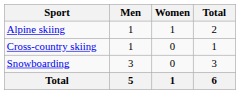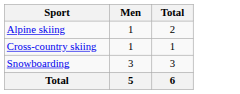 <table class="wikitable sortable" style=text-align:center>
 <tr>
 <th width=150>Sport</th>
 <th width=55>Men</th>
-<th width=55>Women</th>
 <th width=55>Total</th>
 </tr>
 <tr>
 <td align=left><a href='#'>Alpine skiing</a></td>
-<td>1</td>
 <td>1</td>
 <td>2</td>
 </tr>
 <tr>
 <td align=left><a href='#'>Cross-country skiing</a></td>
 <td>1</td>
-<td>0</td>
 <td>1</td>
 </tr>
 <tr>
 <td align=left><a href='#'>Snowboarding</a></td>
 <td>3</td>
-<td>0</td>
 <td>3</td>
 </tr>
 <tr>
 <th>Total</th>
 <th>5</th>
-<th>1</th>
 <th>6</th>
 </tr>
 </table>
